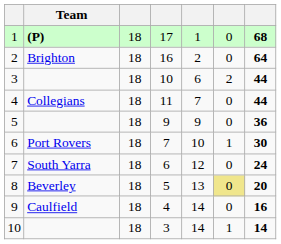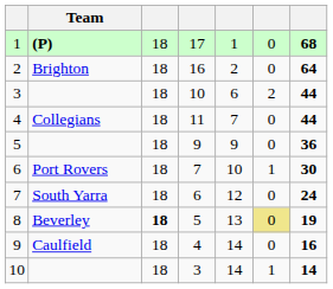 <table class="wikitable" style="text-align:center; margin-bottom:0">
 <tr>
 <th style="width:10px"></th>
 <th style="width:35%;">Team</th>
 <th style="width:30px;"></th>
 <th style="width:30px;"></th>
 <th style="width:30px;"></th>
 <th style="width:30px;"></th>
 <th style="width:30px;"></th>
 </tr>
 <tr style="background:#ccffcc;">
 <td>1</td>
 <td style="text-align:left;"> <strong>(P)</strong></td>
 <td>18</td>
 <td>17</td>
 <td>1</td>
 <td>0</td>
 <td><strong>68</strong></td>
 </tr>
 <tr>
 <td>2</td>
 <td style="text-align:left;"><a href='#'>Brighton</a></td>
 <td>18</td>
 <td>16</td>
 <td>2</td>
 <td>0</td>
 <td><strong>64</strong></td>
 </tr>
 <tr>
 <td>3</td>
 <td style="text-align:left;"></td>
 <td>18</td>
 <td>10</td>
 <td>6</td>
 <td>2</td>
 <td><strong>44</strong></td>
 </tr>
 <tr>
 <td>4</td>
 <td style="text-align:left;"><a href='#'>Collegians</a></td>
 <td>18</td>
 <td>11</td>
 <td>7</td>
 <td>0</td>
 <td><strong>44</strong></td>
 </tr>
 <tr>
 <td>5</td>
 <td style="text-align:left;"></td>
 <td>18</td>
 <td>9</td>
 <td>9</td>
 <td>0</td>
 <td><strong>36</strong></td>
 </tr>
 <tr>
 <td>6</td>
 <td style="text-align:left;"><a href='#'>Port Rovers</a></td>
 <td>18</td>
 <td>7</td>
 <td>10</td>
 <td>1</td>
 <td><strong>30</strong></td>
 </tr>
 <tr>
 <td>7</td>
 <td style="text-align:left;"><a href='#'>South Yarra</a></td>
 <td>18</td>
 <td>6</td>
 <td>12</td>
 <td>0</td>
 <td><strong>24</strong></td>
 </tr>
 <tr>
 <td>8</td>
 <td style="text-align:left;"><a href='#'>Beverley</a></td>
-<td>18</td>
+<td><strong>18</strong></td>
 <td>5</td>
 <td>13</td>
 <td style="background: khaki;">0</td>
-<td><strong>20</strong></td>
+<td><strong>19</strong></td>
 </tr>
 <tr>
 <td>9</td>
 <td style="text-align:left;"><a href='#'>Caulfield</a></td>
 <td>18</td>
 <td>4</td>
 <td>14</td>
 <td>0</td>
 <td><strong>16</strong></td>
 </tr>
 <tr>
 <td>10</td>
 <td style="text-align:left;"></td>
 <td>18</td>
 <td>3</td>
 <td>14</td>
 <td>1</td>
 <td><strong>14</strong></td>
 </tr>
 </table>
